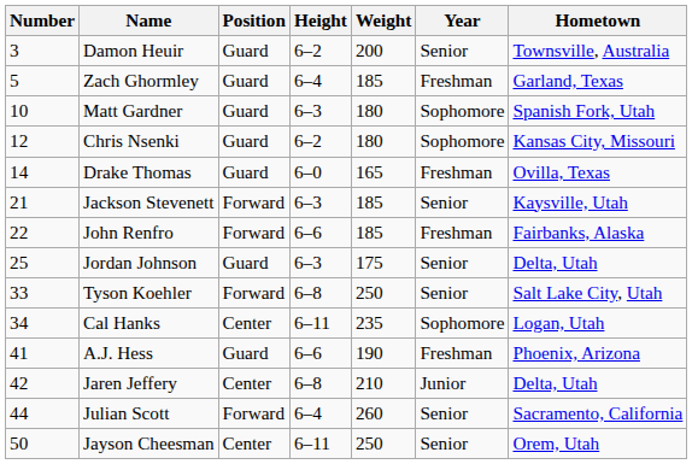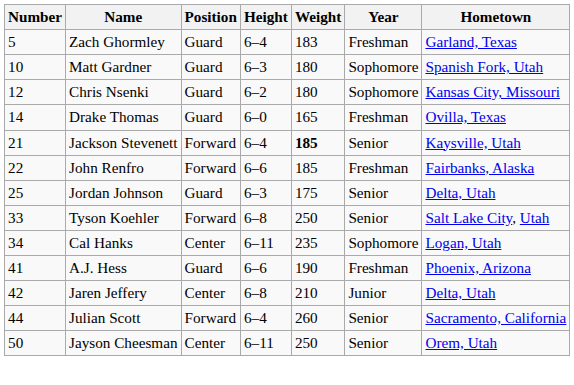 <table class="wikitable" style="font-size: 95%;">
 <tr>
 <th>Number</th>
 <th>Name</th>
 <th>Position</th>
 <th>Height</th>
 <th>Weight</th>
 <th>Year</th>
 <th>Hometown</th>
 </tr>
 <tr>
-<td>3</td>
-<td>Damon Heuir</td>
-<td>Guard</td>
-<td>6–2</td>
-<td>200</td>
-<td>Senior</td>
-<td><a href='#'>Townsville</a>, <a href='#'>Australia</a></td>
-</tr>
-<tr>
 <td>5</td>
 <td>Zach Ghormley</td>
 <td>Guard</td>
 <td>6–4</td>
-<td>185</td>
+<td>183</td>
 <td>Freshman</td>
 <td><a href='#'>Garland, Texas</a></td>
 </tr>
 <tr>
 <td>10</td>
 <td>Matt Gardner</td>
 <td>Guard</td>
 <td>6–3</td>
 <td>180</td>
 <td>Sophomore</td>
 <td><a href='#'>Spanish Fork, Utah</a></td>
 </tr>
 <tr>
 <td>12</td>
 <td>Chris Nsenki</td>
 <td>Guard</td>
 <td>6–2</td>
 <td>180</td>
 <td>Sophomore</td>
 <td><a href='#'>Kansas City, Missouri</a></td>
 </tr>
 <tr>
 <td>14</td>
 <td>Drake Thomas</td>
 <td>Guard</td>
 <td>6–0</td>
 <td>165</td>
 <td>Freshman</td>
 <td><a href='#'>Ovilla, Texas</a></td>
 </tr>
 <tr>
 <td>21</td>
 <td>Jackson Stevenett</td>
 <td>Forward</td>
-<td>6–3</td>
-<td>185</td>
+<td>6–4</td>
+<td><strong>185</strong></td>
 <td>Senior</td>
 <td><a href='#'>Kaysville, Utah</a></td>
 </tr>
 <tr>
 <td>22</td>
 <td>John Renfro</td>
 <td>Forward</td>
 <td>6–6</td>
 <td>185</td>
 <td>Freshman</td>
 <td><a href='#'>Fairbanks, Alaska</a></td>
 </tr>
 <tr>
 <td>25</td>
 <td>Jordan Johnson</td>
 <td>Guard</td>
 <td>6–3</td>
 <td>175</td>
 <td>Senior</td>
 <td><a href='#'>Delta, Utah</a></td>
 </tr>
 <tr>
 <td>33</td>
 <td>Tyson Koehler</td>
 <td>Forward</td>
 <td>6–8</td>
 <td>250</td>
 <td>Senior</td>
 <td><a href='#'>Salt Lake City</a>, <a href='#'>Utah</a></td>
 </tr>
 <tr>
 <td>34</td>
 <td>Cal Hanks</td>
 <td>Center</td>
 <td>6–11</td>
 <td>235</td>
 <td>Sophomore</td>
 <td><a href='#'>Logan, Utah</a></td>
 </tr>
 <tr>
 <td>41</td>
 <td>A.J. Hess</td>
 <td>Guard</td>
 <td>6–6</td>
 <td>190</td>
 <td>Freshman</td>
 <td><a href='#'>Phoenix, Arizona</a></td>
 </tr>
 <tr>
 <td>42</td>
 <td>Jaren Jeffery</td>
 <td>Center</td>
 <td>6–8</td>
 <td>210</td>
 <td>Junior</td>
 <td><a href='#'>Delta, Utah</a></td>
 </tr>
 <tr>
 <td>44</td>
 <td>Julian Scott</td>
 <td>Forward</td>
 <td>6–4</td>
 <td>260</td>
 <td>Senior</td>
 <td><a href='#'>Sacramento, California</a></td>
 </tr>
 <tr>
 <td>50</td>
 <td>Jayson Cheesman</td>
 <td>Center</td>
 <td>6–11</td>
 <td>250</td>
 <td>Senior</td>
 <td><a href='#'>Orem, Utah</a></td>
 </tr>
 </table>
